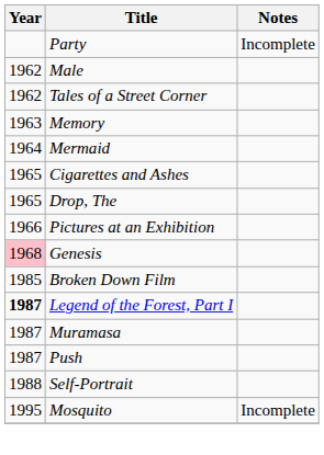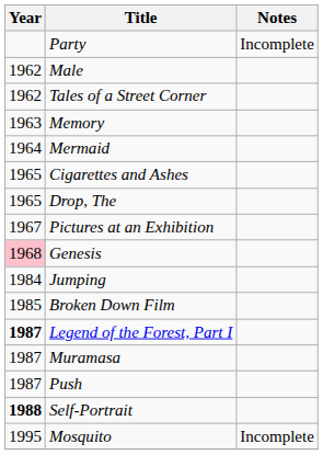 <table class="wikitable">
 <tr>
 <th>Year</th>
 <th>Title</th>
 <th>Notes</th>
 </tr>
 <tr>
 <td></td>
 <td><em>Party</em></td>
 <td>Incomplete</td>
 </tr>
 <tr>
 <td>1962</td>
 <td><em>Male</em></td>
 <td></td>
 </tr>
 <tr>
 <td>1962</td>
 <td><em>Tales of a Street Corner</em></td>
 <td></td>
 </tr>
 <tr>
 <td>1963</td>
 <td><em>Memory</em></td>
 <td></td>
 </tr>
 <tr>
 <td>1964</td>
 <td><em>Mermaid</em></td>
 <td></td>
 </tr>
 <tr>
 <td>1965</td>
 <td><em>Cigarettes and Ashes</em></td>
 <td></td>
 </tr>
 <tr>
 <td>1965</td>
 <td><em>Drop, The</em></td>
 <td></td>
 </tr>
 <tr>
-<td>1966</td>
+<td>1967</td>
 <td><em>Pictures at an Exhibition</em></td>
 <td></td>
 </tr>
 <tr>
 <td style="background: pink;">1968</td>
 <td><em>Genesis</em></td>
+<td></td>
+</tr>
+<tr>
+<td>1984</td>
+<td><em>Jumping</em></td>
 <td></td>
 </tr>
 <tr>
 <td>1985</td>
 <td><em>Broken Down Film</em></td>
 <td></td>
 </tr>
 <tr>
 <td><strong>1987</strong></td>
 <td><em><a href='#'>Legend of the Forest, Part I</a></em></td>
 <td></td>
 </tr>
 <tr>
 <td>1987</td>
 <td><em>Muramasa</em></td>
 <td></td>
 </tr>
 <tr>
 <td>1987</td>
 <td><em>Push</em></td>
 <td></td>
 </tr>
 <tr>
-<td>1988</td>
+<td><strong>1988</strong></td>
 <td><em>Self-Portrait</em></td>
 <td></td>
 </tr>
 <tr>
 <td>1995</td>
 <td><em>Mosquito</em></td>
 <td>Incomplete</td>
 </tr>
 <tr>
 </tr>
 </table>
